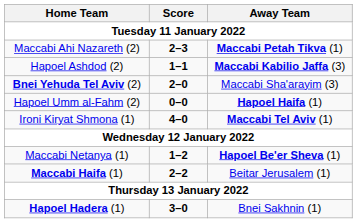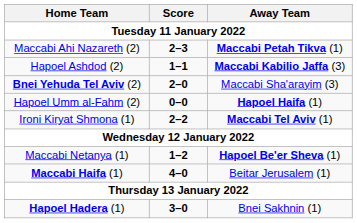 <table class="wikitable" style="text-align: center">
 <tr>
 <th width="200px">Home Team</th>
 <th width="75px">Score</th>
 <th width="200px">Away Team</th>
 </tr>
 <tr>
 <td colspan=4 bgcolor=White><strong>Tuesday 11 January 2022</strong></td>
 </tr>
 <tr>
 <td><a href='#'>Maccabi Ahi Nazareth</a> (2)</td>
 <td><strong>2–3</strong> </td>
 <td><strong><a href='#'>Maccabi Petah Tikva</a></strong> (1)</td>
 </tr>
 <tr>
 <td><a href='#'>Hapoel Ashdod</a> (2)</td>
 <td><strong>1–1</strong> </td>
 <td><strong><a href='#'>Maccabi Kabilio Jaffa</a></strong> (3)</td>
 </tr>
 <tr>
 <td><strong><a href='#'>Bnei Yehuda Tel Aviv</a></strong> (2)</td>
 <td><strong>2–0</strong></td>
 <td><a href='#'>Maccabi Sha'arayim</a> (3)</td>
 </tr>
 <tr>
 <td><a href='#'>Hapoel Umm al-Fahm</a> (2)</td>
 <td><strong>0–0</strong> </td>
 <td><strong><a href='#'>Hapoel Haifa</a></strong> (1)</td>
 </tr>
 <tr>
 <td><a href='#'>Ironi Kiryat Shmona</a> (1)</td>
-<td><strong>4–0</strong></td>
+<td><strong>2–2</strong> </td>
 <td><strong><a href='#'>Maccabi Tel Aviv</a></strong> (1)</td>
 </tr>
 <tr>
 <td colspan=4 bgcolor=White><strong>Wednesday 12 January 2022</strong></td>
 </tr>
 <tr>
 <td><a href='#'>Maccabi Netanya</a> (1)</td>
 <td><strong>1–2</strong> </td>
 <td><strong><a href='#'>Hapoel Be'er Sheva</a></strong> (1)</td>
 </tr>
 <tr>
 <td><strong><a href='#'>Maccabi Haifa</a></strong> (1)</td>
-<td><strong>2–2</strong> </td>
+<td><strong>4–0</strong></td>
 <td><a href='#'>Beitar Jerusalem</a> (1)</td>
 </tr>
 <tr>
 <td colspan=4 bgcolor=White><strong>Thursday 13 January 2022</strong></td>
 </tr>
 <tr>
 <td><strong><a href='#'>Hapoel Hadera</a></strong> (1)</td>
 <td><strong>3–0</strong></td>
 <td><a href='#'>Bnei Sakhnin</a> (1)</td>
 </tr>
 </table>
